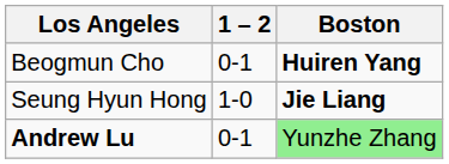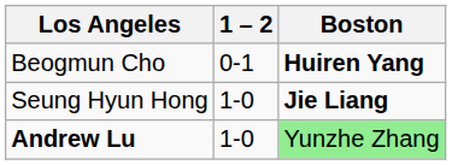 <table class="wikitable">
 <tr>
 <th>Los Angeles</th>
 <th>1 – 2</th>
 <th>Boston</th>
 </tr>
 <tr>
 <td>Beogmun Cho</td>
 <td>0-1</td>
 <td><strong>Huiren Yang</strong></td>
 </tr>
 <tr>
 <td>Seung Hyun Hong</td>
 <td>1-0</td>
 <td><strong>Jie Liang</strong></td>
 </tr>
 <tr>
 <td><strong>Andrew Lu</strong></td>
-<td>0-1</td>
+<td>1-0</td>
 <td style="background: lightgreen;">Yunzhe Zhang</td>
 </tr>
 </table>
